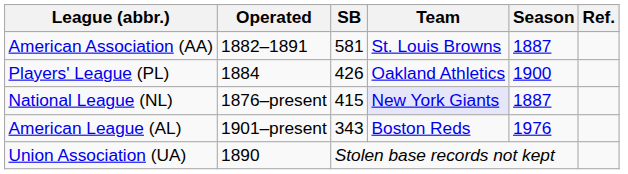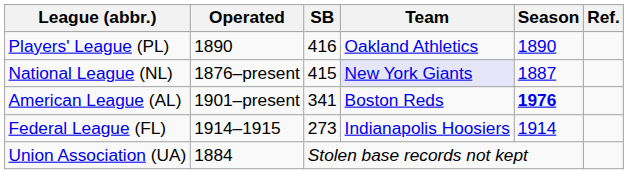 <table class="wikitable">
 <tr>
 <th>League (abbr.)</th>
 <th>Operated</th>
 <th>SB</th>
 <th>Team</th>
 <th>Season</th>
 <th>Ref.</th>
 </tr>
 <tr>
-<td><a href='#'>American Association</a> (AA)</td>
-<td>1882–1891</td>
-<td>581</td>
-<td><a href='#'>St. Louis Browns</a></td>
-<td><a href='#'>1887</a></td>
-<td></td>
-</tr>
-<tr>
 <td><a href='#'>Players' League</a> (PL)</td>
-<td>1884</td>
-<td>426</td>
+<td>1890</td>
+<td>416</td>
 <td><a href='#'>Oakland Athletics</a></td>
-<td><a href='#'>1900</a></td>
+<td><a href='#'>1890</a></td>
 <td></td>
 </tr>
 <tr>
 <td><a href='#'>National League</a> (NL)</td>
 <td>1876–present</td>
 <td>415</td>
 <td style="background: lavender;"><a href='#'>New York Giants</a></td>
 <td><a href='#'>1887</a></td>
 <td></td>
 </tr>
 <tr>
 <td><a href='#'>American League</a> (AL)</td>
 <td>1901–present</td>
-<td>343</td>
+<td>341</td>
 <td><a href='#'>Boston Reds</a></td>
-<td><a href='#'>1976</a></td>
+<td><strong><a href='#'>1976</a></strong></td>
+<td></td>
+</tr>
+<tr>
+<td><a href='#'>Federal League</a> (FL)</td>
+<td>1914–1915</td>
+<td>273</td>
+<td><a href='#'>Indianapolis Hoosiers</a></td>
+<td><a href='#'>1914</a></td>
 <td></td>
 </tr>
 <tr>
 <td><a href='#'>Union Association</a> (UA)</td>
-<td>1890</td>
+<td>1884</td>
 <td colspan=3><em>Stolen base records not kept</em></td>
 <td></td>
 </tr>
 </table>
